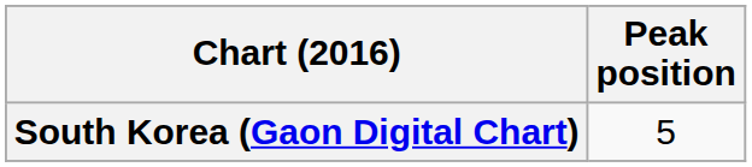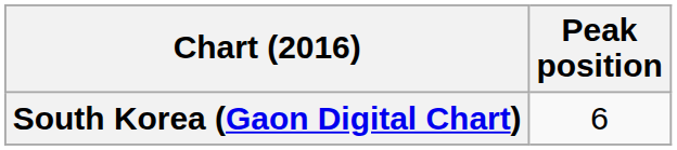 <table class="wikitable sortable plainrowheaders" style="text-align:center;">
 <tr>
 <th>Chart (2016)</th>
 <th>Peak<br>position</th>
 </tr>
 <tr>
 <th scope="row">South Korea (<a href='#'>Gaon Digital Chart</a>)</th>
-<td>5</td>
+<td>6</td>
 </tr>
 </table>
